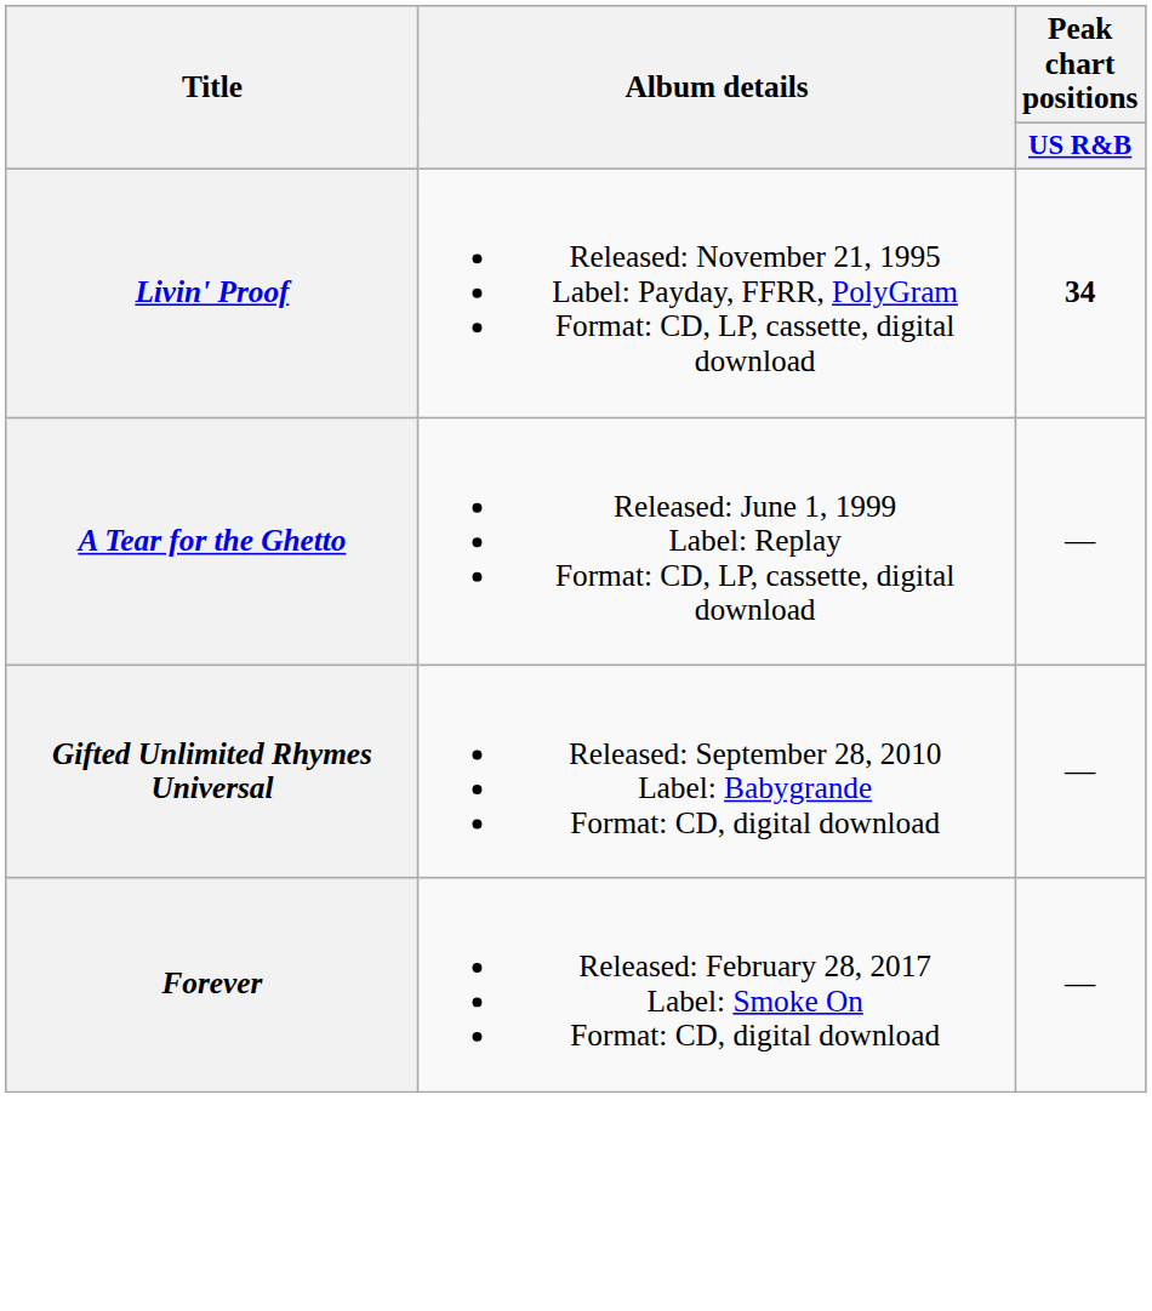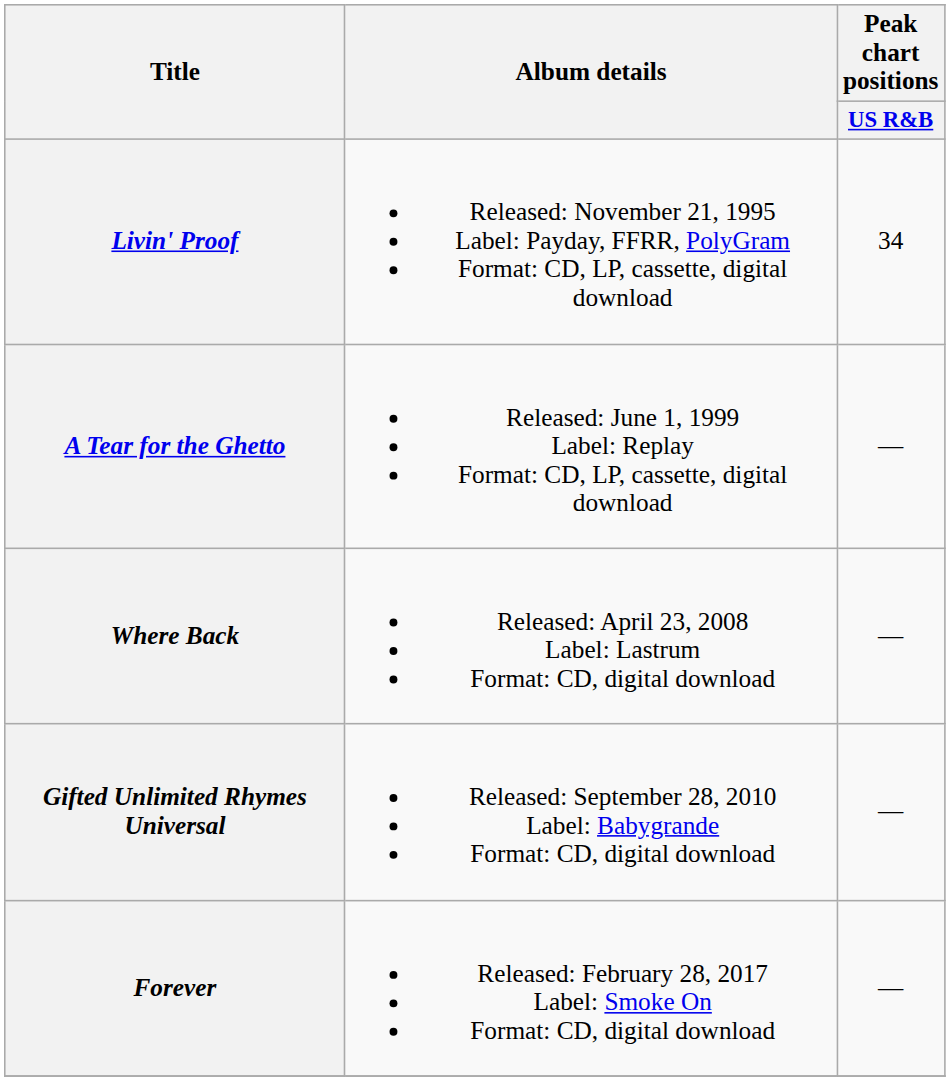 <table class="wikitable plainrowheaders" style="text-align:center;">
 <tr>
 <th rowspan="2" style="width:13em;">Title</th>
 <th rowspan="2" style="width:19em;">Album details</th>
 <th colspan="1">Peak chart positions</th>
 </tr>
 <tr>
 <th style="width:3em;font-size:90%;"><a href='#'>US R&B</a><br></th>
 </tr>
 <tr>
 <th scope="row"><em><a href='#'>Livin' Proof</a></em></th>
 <td><br><ul><li>Released: November 21, 1995</li><li>Label: Payday, FFRR, <a href='#'>PolyGram</a></li><li>Format: CD, LP, cassette, digital download</li></ul></td>
-<td><strong>34</strong></td>
+<td>34</td>
 </tr>
 <tr>
 <th scope="row"><em><a href='#'>A Tear for the Ghetto</a></em></th>
 <td><br><ul><li>Released: June 1, 1999</li><li>Label: Replay</li><li>Format: CD, LP, cassette, digital download</li></ul></td>
+<td>—</td>
+</tr>
+<tr>
+<th scope="row"><em>Where Back</em></th>
+<td><br><ul><li>Released: April 23, 2008</li><li>Label: Lastrum</li><li>Format: CD, digital download</li></ul></td>
 <td>—</td>
 </tr>
 <tr>
 <th scope="row"><em>Gifted Unlimited Rhymes Universal</em></th>
 <td><br><ul><li>Released: September 28, 2010</li><li>Label: <a href='#'>Babygrande</a></li><li>Format: CD, digital download</li></ul></td>
 <td>—</td>
 </tr>
 <tr>
 <th scope="row"><em>Forever</em></th>
 <td><br><ul><li>Released: February 28, 2017</li><li>Label: <a href='#'>Smoke On</a></li><li>Format: CD, digital download</li></ul></td>
 <td>—</td>
 </tr>
 <tr>
 </tr>
 </table>
